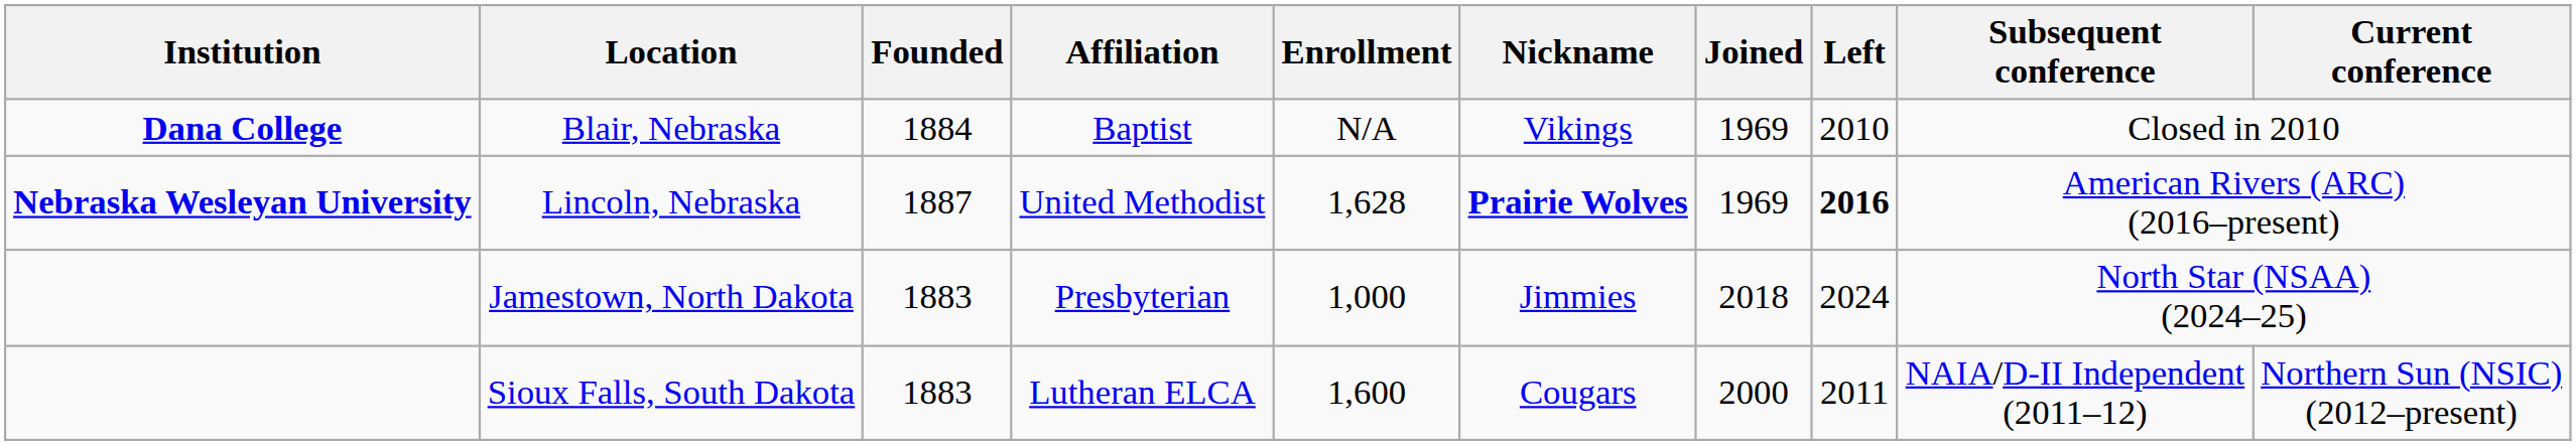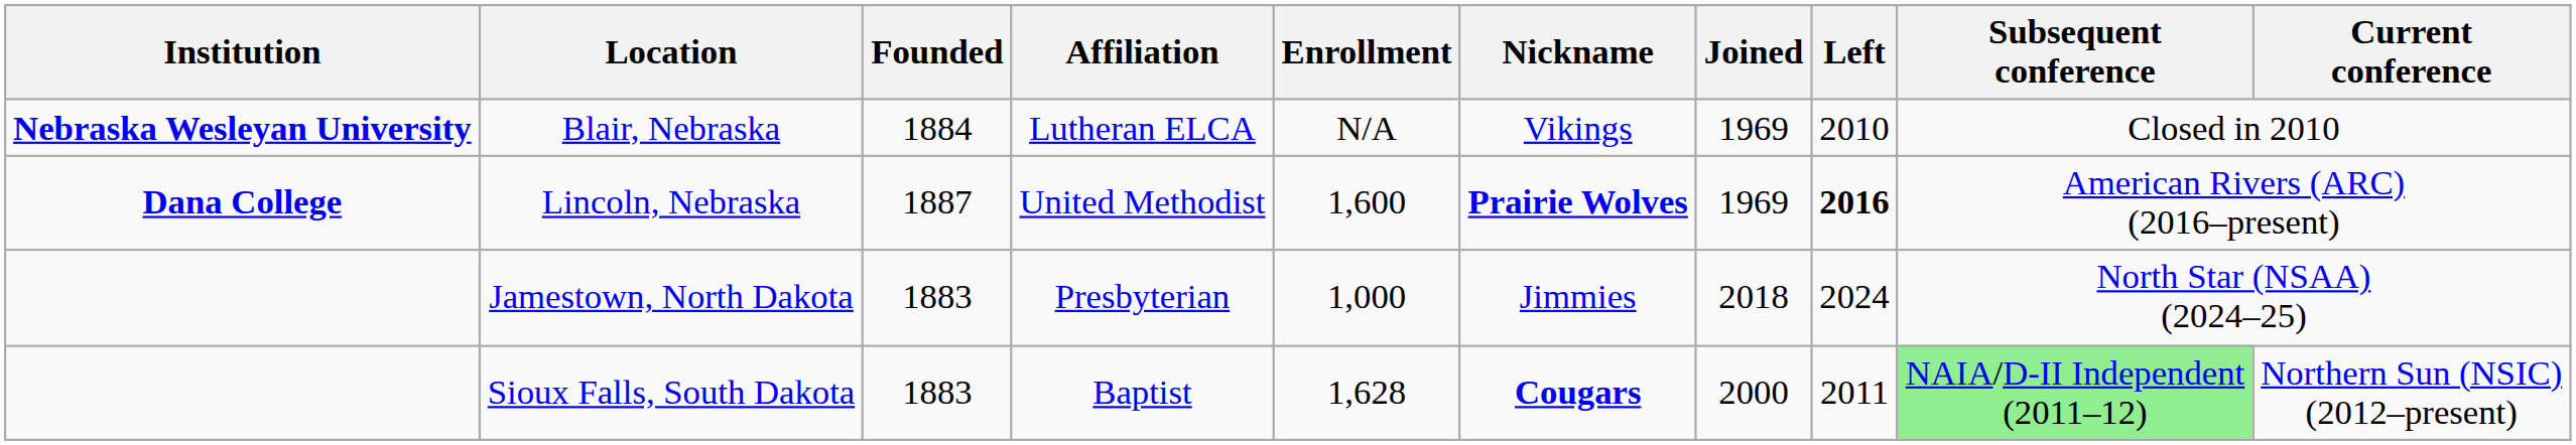 <table class="wikitable sortable" style="text-align:center">
 <tr>
 <th>Institution</th>
 <th>Location</th>
 <th>Founded</th>
 <th>Affiliation</th>
 <th>Enrollment</th>
 <th>Nickname</th>
 <th>Joined</th>
 <th>Left</th>
 <th>Subsequent<br>conference</th>
 <th>Current<br>conference</th>
 </tr>
 <tr>
-<td><strong><a href='#'>Dana College</a></strong></td>
+<td><strong><a href='#'>Nebraska Wesleyan University</a></strong></td>
 <td><a href='#'>Blair, Nebraska</a></td>
 <td>1884</td>
-<td><a href='#'>Baptist</a></td>
+<td><a href='#'>Lutheran ELCA</a></td>
 <td>N/A</td>
 <td><a href='#'>Vikings</a></td>
 <td>1969</td>
 <td>2010</td>
 <td colspan="2">Closed in 2010</td>
 </tr>
 <tr>
-<td><strong><a href='#'>Nebraska Wesleyan University</a></strong></td>
+<td><strong><a href='#'>Dana College</a></strong></td>
 <td><a href='#'>Lincoln, Nebraska</a></td>
 <td>1887</td>
 <td><a href='#'>United Methodist</a></td>
-<td>1,628</td>
+<td>1,600</td>
 <td><strong><a href='#'>Prairie Wolves</a></strong></td>
 <td>1969</td>
 <td><strong>2016</strong></td>
 <td colspan="2"><a href='#'>American Rivers (ARC)</a><br>(2016–present)</td>
 </tr>
 <tr>
 <td></td>
 <td><a href='#'>Jamestown, North Dakota</a></td>
 <td>1883</td>
 <td><a href='#'>Presbyterian</a><br></td>
 <td>1,000</td>
 <td><a href='#'>Jimmies</a></td>
 <td>2018</td>
 <td>2024</td>
 <td colspan=2><a href='#'>North Star (NSAA)</a><br>(2024–25)</td>
 </tr>
 <tr>
 <td></td>
 <td><a href='#'>Sioux Falls, South Dakota</a></td>
 <td>1883</td>
-<td><a href='#'>Lutheran ELCA</a></td>
-<td>1,600</td>
-<td><a href='#'>Cougars</a></td>
+<td><a href='#'>Baptist</a></td>
+<td>1,628</td>
+<td><strong><a href='#'>Cougars</a></strong></td>
 <td>2000</td>
 <td>2011</td>
-<td><a href='#'>NAIA</a>/<a href='#'>D-II Independent</a><br>(2011–12)</td>
+<td style="background: lightgreen;"><a href='#'>NAIA</a>/<a href='#'>D-II Independent</a><br>(2011–12)</td>
 <td><a href='#'>Northern Sun (NSIC)</a><br>(2012–present)</td>
 </tr>
 </table>
